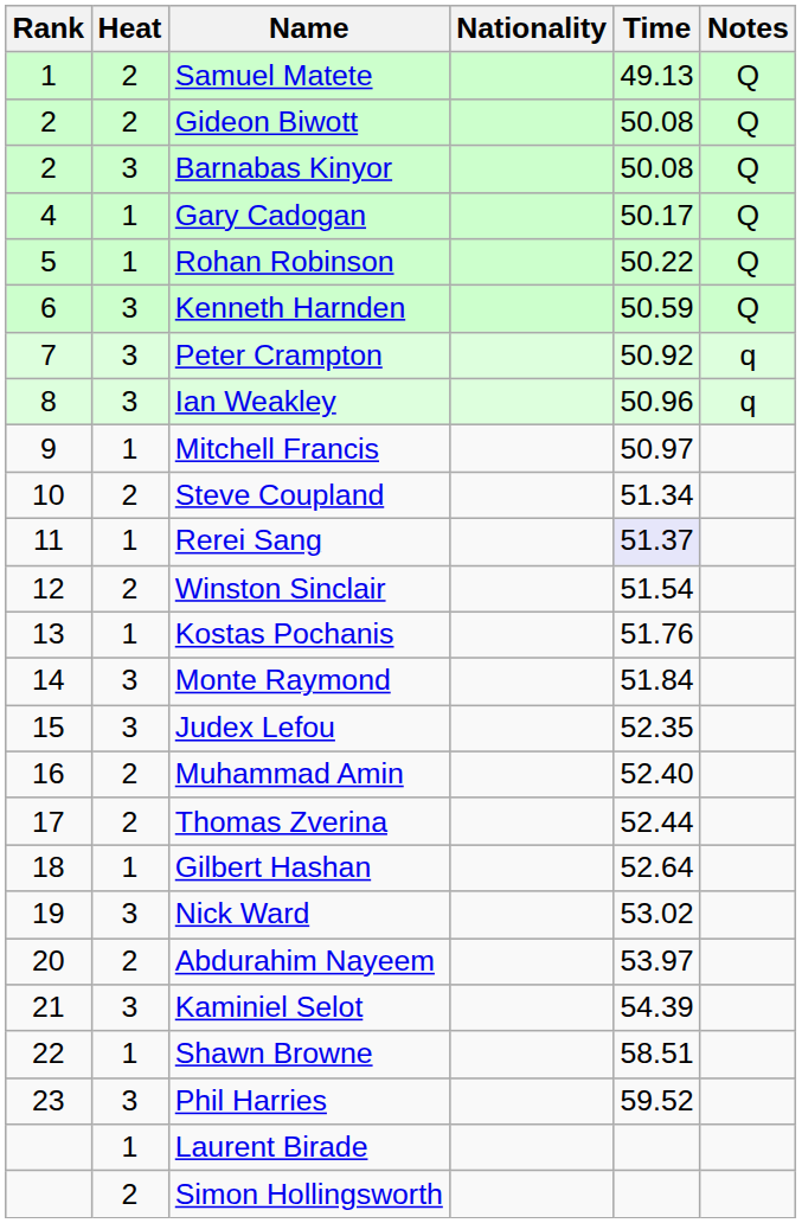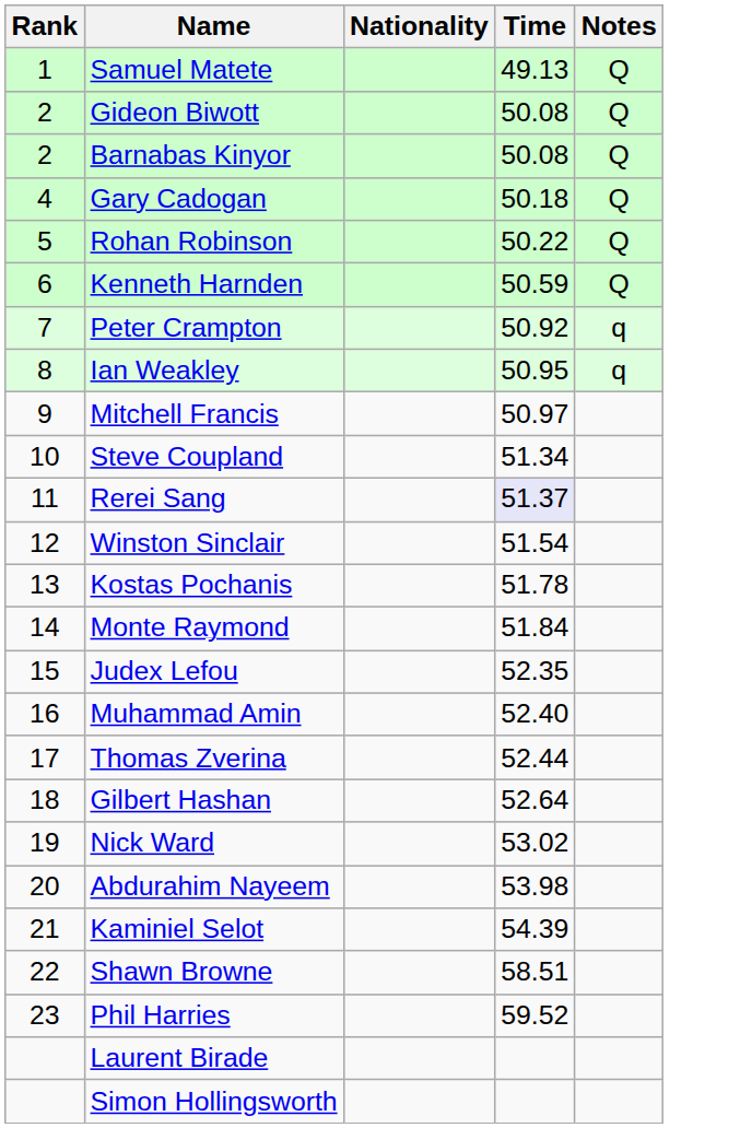 <table class="wikitable sortable" style="text-align:center">
 <tr>
 <th>Rank</th>
-<th>Heat</th>
 <th>Name</th>
 <th>Nationality</th>
 <th>Time</th>
 <th>Notes</th>
 </tr>
 <tr bgcolor=ccffcc>
 <td>1</td>
-<td>2</td>
 <td align=left><a href='#'>Samuel Matete</a></td>
 <td align=left></td>
 <td>49.13</td>
 <td>Q</td>
 </tr>
 <tr bgcolor=ccffcc>
-<td>2</td>
 <td>2</td>
 <td align=left><a href='#'>Gideon Biwott</a></td>
 <td align=left></td>
 <td>50.08</td>
 <td>Q</td>
 </tr>
 <tr bgcolor=ccffcc>
 <td>2</td>
-<td>3</td>
 <td align=left><a href='#'>Barnabas Kinyor</a></td>
 <td align=left></td>
 <td>50.08</td>
 <td>Q</td>
 </tr>
 <tr bgcolor=ccffcc>
 <td>4</td>
-<td>1</td>
 <td align=left><a href='#'>Gary Cadogan</a></td>
 <td align=left></td>
-<td>50.17</td>
+<td>50.18</td>
 <td>Q</td>
 </tr>
 <tr bgcolor=ccffcc>
 <td>5</td>
-<td>1</td>
 <td align=left><a href='#'>Rohan Robinson</a></td>
 <td align=left></td>
 <td>50.22</td>
 <td>Q</td>
 </tr>
 <tr bgcolor=ccffcc>
 <td>6</td>
-<td>3</td>
 <td align=left><a href='#'>Kenneth Harnden</a></td>
 <td align=left></td>
 <td>50.59</td>
 <td>Q</td>
 </tr>
 <tr bgcolor=ddffdd>
 <td>7</td>
-<td>3</td>
 <td align=left><a href='#'>Peter Crampton</a></td>
 <td align=left></td>
 <td>50.92</td>
 <td>q</td>
 </tr>
 <tr bgcolor=ddffdd>
 <td>8</td>
-<td>3</td>
 <td align=left><a href='#'>Ian Weakley</a></td>
 <td align=left></td>
-<td>50.96</td>
+<td>50.95</td>
 <td>q</td>
 </tr>
 <tr>
 <td>9</td>
-<td>1</td>
 <td align=left><a href='#'>Mitchell Francis</a></td>
 <td align=left></td>
 <td>50.97</td>
 <td></td>
 </tr>
 <tr>
 <td>10</td>
-<td>2</td>
 <td align=left><a href='#'>Steve Coupland</a></td>
 <td align=left></td>
 <td>51.34</td>
 <td></td>
 </tr>
 <tr>
 <td>11</td>
-<td>1</td>
 <td align=left><a href='#'>Rerei Sang</a></td>
 <td align=left></td>
 <td style="background: lavender;">51.37</td>
 <td></td>
 </tr>
 <tr>
 <td>12</td>
-<td>2</td>
 <td align=left><a href='#'>Winston Sinclair</a></td>
 <td align=left></td>
 <td>51.54</td>
 <td></td>
 </tr>
 <tr>
 <td>13</td>
-<td>1</td>
 <td align=left><a href='#'>Kostas Pochanis</a></td>
 <td align=left></td>
-<td>51.76</td>
+<td>51.78</td>
 <td></td>
 </tr>
 <tr>
 <td>14</td>
-<td>3</td>
 <td align=left><a href='#'>Monte Raymond</a></td>
 <td align=left></td>
 <td>51.84</td>
 <td></td>
 </tr>
 <tr>
 <td>15</td>
-<td>3</td>
 <td align=left><a href='#'>Judex Lefou</a></td>
 <td align=left></td>
 <td>52.35</td>
 <td></td>
 </tr>
 <tr>
 <td>16</td>
-<td>2</td>
 <td align=left><a href='#'>Muhammad Amin</a></td>
 <td align=left></td>
 <td>52.40</td>
 <td></td>
 </tr>
 <tr>
 <td>17</td>
-<td>2</td>
 <td align=left><a href='#'>Thomas Zverina</a></td>
 <td align=left></td>
 <td>52.44</td>
 <td></td>
 </tr>
 <tr>
 <td>18</td>
-<td>1</td>
 <td align=left><a href='#'>Gilbert Hashan</a></td>
 <td align=left></td>
 <td>52.64</td>
 <td></td>
 </tr>
 <tr>
 <td>19</td>
-<td>3</td>
 <td align=left><a href='#'>Nick Ward</a></td>
 <td align=left></td>
 <td>53.02</td>
 <td></td>
 </tr>
 <tr>
 <td>20</td>
-<td>2</td>
 <td align=left><a href='#'>Abdurahim Nayeem</a></td>
 <td align=left></td>
-<td>53.97</td>
+<td>53.98</td>
 <td></td>
 </tr>
 <tr>
 <td>21</td>
-<td>3</td>
 <td align=left><a href='#'>Kaminiel Selot</a></td>
 <td align=left></td>
 <td>54.39</td>
 <td></td>
 </tr>
 <tr>
 <td>22</td>
-<td>1</td>
 <td align=left><a href='#'>Shawn Browne</a></td>
 <td align=left></td>
 <td>58.51</td>
 <td></td>
 </tr>
 <tr>
 <td>23</td>
-<td>3</td>
 <td align=left><a href='#'>Phil Harries</a></td>
 <td align=left></td>
 <td>59.52</td>
 <td></td>
 </tr>
 <tr>
 <td></td>
-<td>1</td>
 <td align=left><a href='#'>Laurent Birade</a></td>
 <td align=left></td>
 <td></td>
 <td></td>
 </tr>
 <tr>
 <td></td>
-<td>2</td>
 <td align=left><a href='#'>Simon Hollingsworth</a></td>
 <td align=left></td>
 <td></td>
 <td></td>
 </tr>
 </table>
